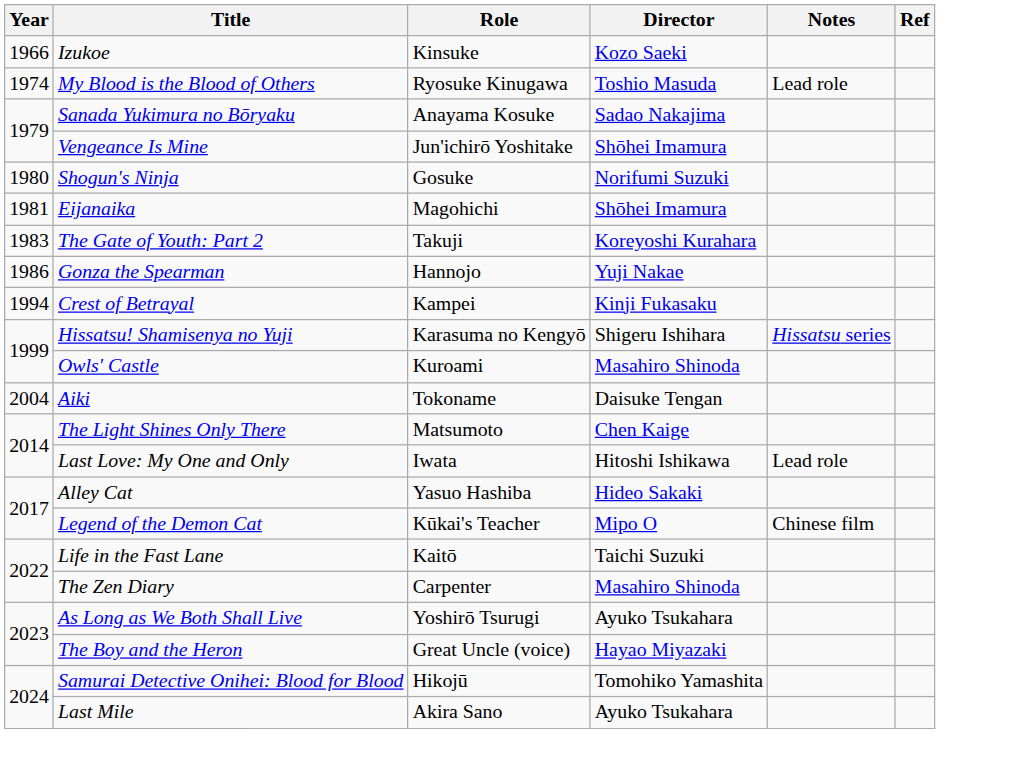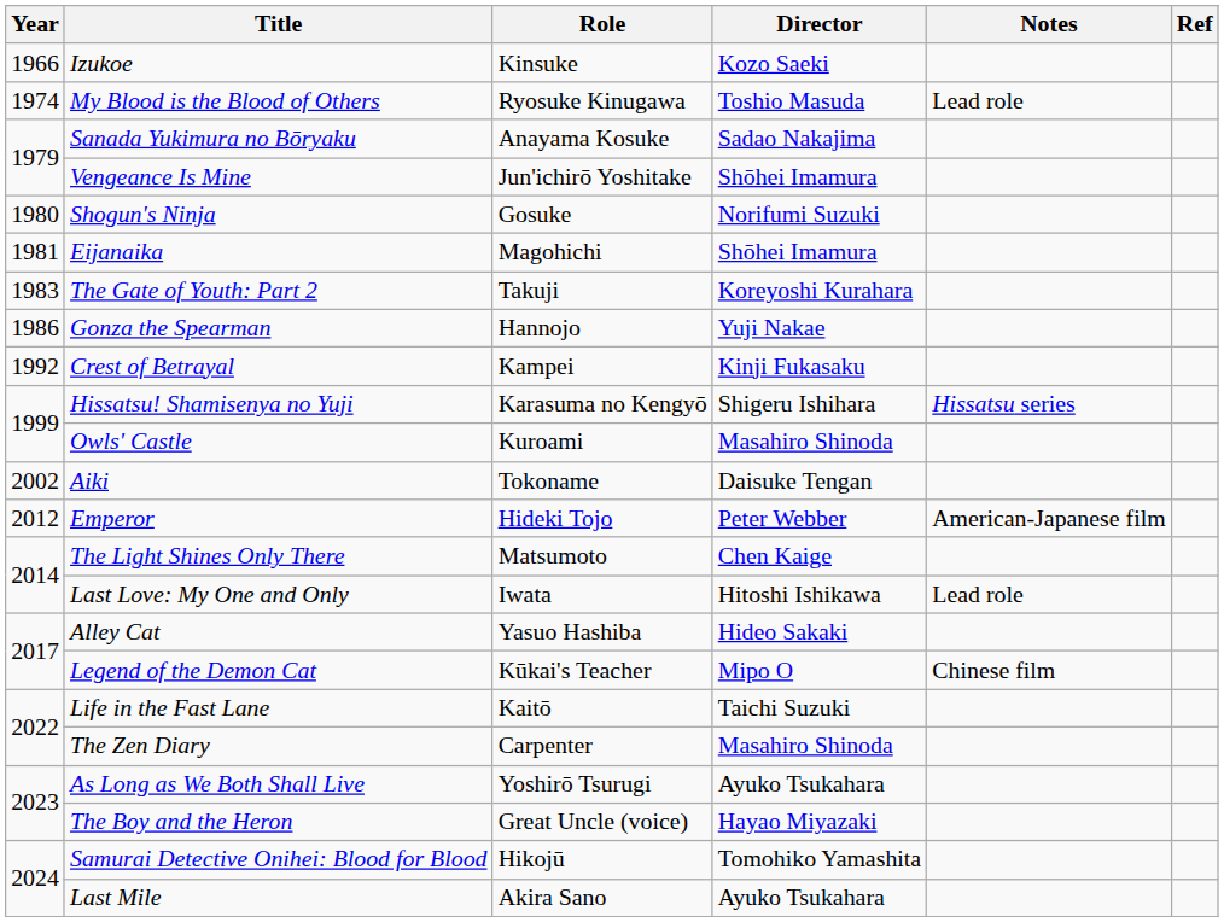 <table class="wikitable sortable">
 <tr>
 <th>Year</th>
 <th>Title</th>
 <th>Role</th>
 <th>Director</th>
 <th class="unsortable">Notes</th>
 <th class="unsortable">Ref</th>
 </tr>
 <tr>
 <td>1966</td>
 <td><em>Izukoe</em></td>
 <td>Kinsuke</td>
 <td><a href='#'>Kozo Saeki</a></td>
 <td></td>
 <td></td>
 </tr>
 <tr>
 <td>1974</td>
 <td><em><a href='#'>My Blood is the Blood of Others</a></em></td>
 <td>Ryosuke Kinugawa</td>
 <td><a href='#'>Toshio Masuda</a></td>
 <td>Lead role</td>
 <td></td>
 </tr>
 <tr>
 <td rowspan=2>1979</td>
 <td><em><a href='#'>Sanada Yukimura no Bōryaku</a></em></td>
 <td>Anayama Kosuke</td>
 <td><a href='#'>Sadao Nakajima</a></td>
 <td></td>
 <td></td>
 </tr>
 <tr>
 <td><em><a href='#'>Vengeance Is Mine</a></em></td>
 <td>Jun'ichirō Yoshitake</td>
 <td><a href='#'>Shōhei Imamura</a></td>
 <td></td>
 <td></td>
 </tr>
 <tr>
 <td>1980</td>
 <td><em><a href='#'>Shogun's Ninja</a></em></td>
 <td>Gosuke</td>
 <td><a href='#'>Norifumi Suzuki</a></td>
 <td></td>
 <td></td>
 </tr>
 <tr>
 <td>1981</td>
 <td><em><a href='#'>Eijanaika</a></em></td>
 <td>Magohichi</td>
 <td><a href='#'>Shōhei Imamura</a></td>
 <td></td>
 <td></td>
 </tr>
 <tr>
 <td>1983</td>
 <td><em><a href='#'>The Gate of Youth: Part 2</a></em></td>
 <td>Takuji</td>
 <td><a href='#'>Koreyoshi Kurahara</a></td>
 <td></td>
 <td></td>
 </tr>
 <tr>
 <td>1986</td>
 <td><em><a href='#'>Gonza the Spearman</a></em></td>
 <td>Hannojo</td>
 <td><a href='#'>Yuji Nakae</a></td>
 <td></td>
 <td></td>
 </tr>
 <tr>
-<td>1994</td>
+<td>1992</td>
 <td><em><a href='#'>Crest of Betrayal</a></em></td>
 <td>Kampei</td>
 <td><a href='#'>Kinji Fukasaku</a></td>
 <td></td>
 <td></td>
 </tr>
 <tr>
 <td rowspan=2>1999</td>
 <td><em><a href='#'>Hissatsu! Shamisenya no Yuji</a></em></td>
 <td>Karasuma no Kengyō</td>
 <td>Shigeru Ishihara</td>
 <td><a href='#'><em>Hissatsu</em> series</a></td>
 <td></td>
 </tr>
 <tr>
 <td><em><a href='#'>Owls' Castle</a></em></td>
 <td>Kuroami</td>
 <td><a href='#'>Masahiro Shinoda</a></td>
 <td></td>
 <td></td>
 </tr>
 <tr>
-<td>2004</td>
+<td>2002</td>
 <td><em><a href='#'>Aiki</a></em></td>
 <td>Tokoname</td>
 <td>Daisuke Tengan</td>
 <td></td>
+<td></td>
+</tr>
+<tr>
+<td>2012</td>
+<td><em><a href='#'>Emperor</a></em></td>
+<td><a href='#'>Hideki Tojo</a></td>
+<td><a href='#'>Peter Webber</a></td>
+<td>American-Japanese film</td>
 <td></td>
 </tr>
 <tr>
 <td rowspan=2>2014</td>
 <td><em><a href='#'>The Light Shines Only There</a></em></td>
 <td>Matsumoto</td>
 <td><a href='#'>Chen Kaige</a></td>
 <td></td>
 <td></td>
 </tr>
 <tr>
 <td><em>Last Love: My One and Only</em></td>
 <td>Iwata</td>
 <td>Hitoshi Ishikawa</td>
 <td>Lead role</td>
 <td></td>
 </tr>
 <tr>
 <td rowspan=2>2017</td>
 <td><em>Alley Cat</em></td>
 <td>Yasuo Hashiba</td>
 <td><a href='#'>Hideo Sakaki</a></td>
 <td></td>
 <td></td>
 </tr>
 <tr>
 <td><em><a href='#'>Legend of the Demon Cat</a></em></td>
 <td>Kūkai's Teacher</td>
 <td><a href='#'>Mipo O</a></td>
 <td>Chinese film</td>
 <td></td>
 </tr>
 <tr>
 <td rowspan=2>2022</td>
 <td><em>Life in the Fast Lane</em></td>
 <td>Kaitō</td>
 <td>Taichi Suzuki</td>
 <td></td>
 <td></td>
 </tr>
 <tr>
 <td><em>The Zen Diary</em></td>
 <td>Carpenter</td>
 <td><a href='#'>Masahiro Shinoda</a></td>
 <td></td>
 <td></td>
 </tr>
 <tr>
 <td rowspan=2>2023</td>
 <td><em><a href='#'>As Long as We Both Shall Live</a></em></td>
 <td>Yoshirō Tsurugi</td>
 <td>Ayuko Tsukahara</td>
 <td></td>
 <td></td>
 </tr>
 <tr>
 <td><em><a href='#'>The Boy and the Heron</a></em></td>
 <td>Great Uncle (voice)</td>
 <td><a href='#'>Hayao Miyazaki</a></td>
 <td></td>
 <td></td>
 </tr>
 <tr>
 <td rowspan=2>2024</td>
 <td><em><a href='#'>Samurai Detective Onihei: Blood for Blood</a></em></td>
 <td>Hikojū</td>
 <td>Tomohiko Yamashita</td>
 <td></td>
 <td></td>
 </tr>
 <tr>
 <td><em>Last Mile</em></td>
 <td>Akira Sano</td>
 <td>Ayuko Tsukahara</td>
 <td></td>
 <td></td>
 </tr>
 <tr>
 </tr>
 </table>
